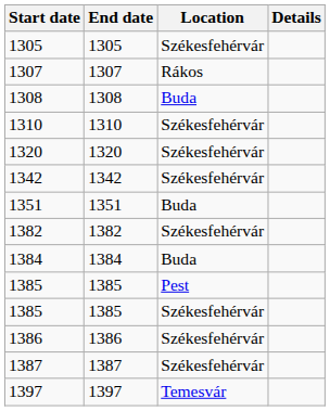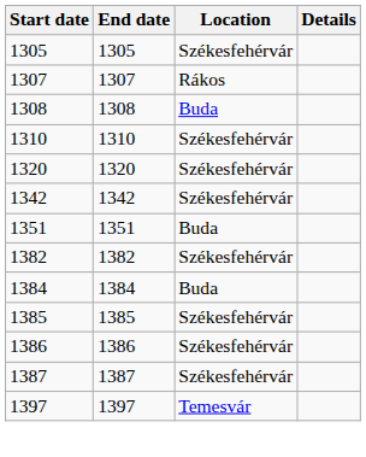 <table class="wikitable">
 <tr>
 <th>Start date</th>
 <th>End date</th>
 <th>Location</th>
 <th>Details</th>
 </tr>
 <tr>
 <td>1305</td>
 <td>1305</td>
 <td>Székesfehérvár</td>
 <td></td>
 </tr>
 <tr>
 <td>1307</td>
 <td>1307</td>
 <td>Rákos</td>
 <td></td>
 </tr>
 <tr>
 <td>1308</td>
 <td>1308</td>
 <td><a href='#'>Buda</a></td>
 <td></td>
 </tr>
 <tr>
 <td>1310</td>
 <td>1310</td>
 <td>Székesfehérvár</td>
 <td></td>
 </tr>
 <tr>
 <td>1320</td>
 <td>1320</td>
 <td>Székesfehérvár</td>
 <td></td>
 </tr>
 <tr>
 <td>1342</td>
 <td>1342</td>
 <td>Székesfehérvár</td>
 <td></td>
 </tr>
 <tr>
 <td>1351</td>
 <td>1351</td>
 <td>Buda</td>
 <td></td>
 </tr>
 <tr>
 <td>1382</td>
 <td>1382</td>
 <td>Székesfehérvár</td>
 <td></td>
 </tr>
 <tr>
 <td>1384</td>
 <td>1384</td>
 <td>Buda</td>
 <td></td>
 </tr>
 <tr>
 <td>1385</td>
 <td>1385</td>
-<td><a href='#'>Pest</a></td>
-<td></td>
-</tr>
-<tr>
-<td>1385</td>
-<td>1385</td>
 <td>Székesfehérvár</td>
 <td></td>
 </tr>
 <tr>
 <td>1386</td>
 <td>1386</td>
 <td>Székesfehérvár</td>
 <td></td>
 </tr>
 <tr>
 <td>1387</td>
 <td>1387</td>
 <td>Székesfehérvár</td>
 <td></td>
 </tr>
 <tr>
 <td>1397</td>
 <td>1397</td>
 <td><a href='#'>Temesvár</a></td>
 <td></td>
 </tr>
 </table>
